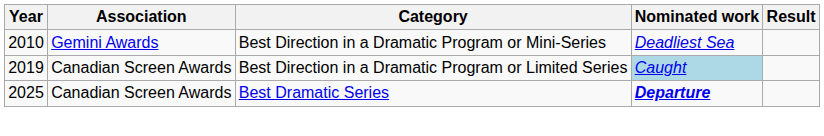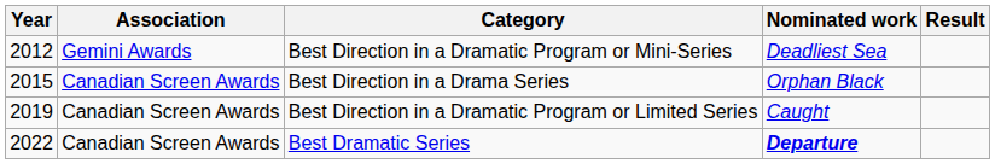 <table class="wikitable sortable">
 <tr>
 <th>Year</th>
 <th>Association</th>
 <th>Category</th>
 <th>Nominated work</th>
 <th>Result</th>
 </tr>
 <tr>
-<td>2010</td>
+<td>2012</td>
 <td><a href='#'>Gemini Awards</a></td>
 <td>Best Direction in a Dramatic Program or Mini-Series</td>
 <td><em><a href='#'>Deadliest Sea</a></em></td>
 <td></td>
 </tr>
 <tr>
+<td>2015</td>
+<td><a href='#'>Canadian Screen Awards</a></td>
+<td>Best Direction in a Drama Series</td>
+<td><em><a href='#'>Orphan Black</a></em></td>
+<td></td>
+</tr>
+<tr>
 <td>2019</td>
 <td>Canadian Screen Awards</td>
 <td>Best Direction in a Dramatic Program or Limited Series</td>
-<td style="background: lightblue;"><em><a href='#'>Caught</a></em></td>
+<td><em><a href='#'>Caught</a></em></td>
 <td></td>
 </tr>
 <tr>
-<td>2025</td>
+<td>2022</td>
 <td>Canadian Screen Awards</td>
 <td><a href='#'>Best Dramatic Series</a></td>
 <td><strong><a href='#'><em>Departure</em></a></strong></td>
 <td></td>
 </tr>
 <tr>
 </tr>
 </table>
